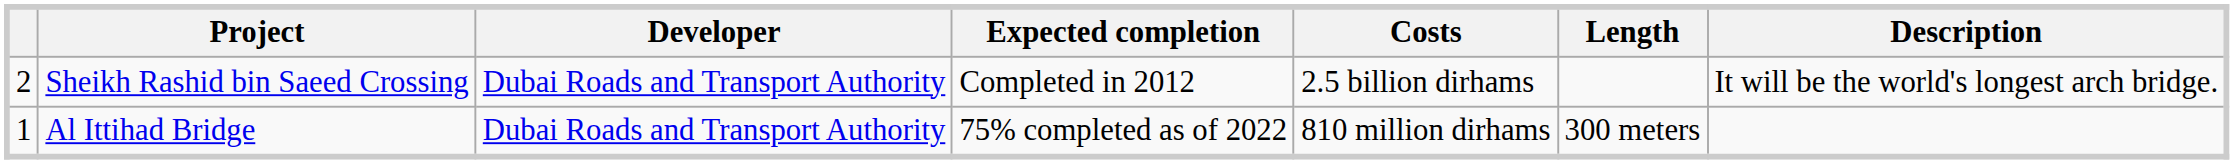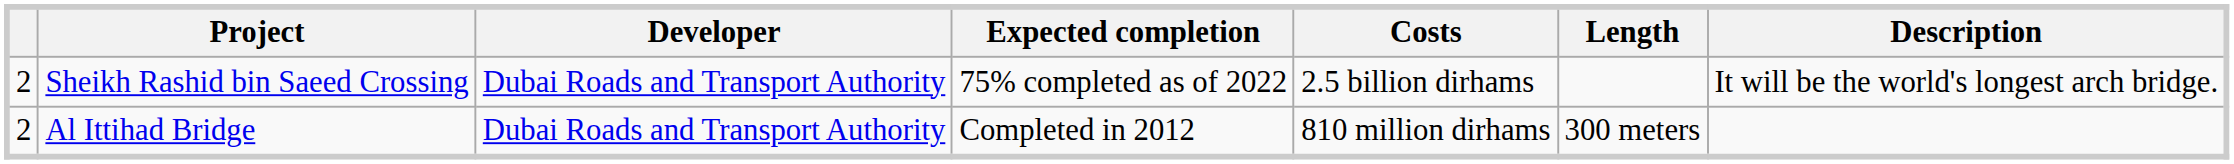 <table class="wikitable sortable" style="border:3px solid #ccc;">
 <tr>
 <th></th>
 <th>Project</th>
 <th>Developer</th>
 <th>Expected completion</th>
 <th>Costs</th>
 <th>Length</th>
 <th>Description</th>
 </tr>
 <tr>
 <td>2</td>
 <td><a href='#'>Sheikh Rashid bin Saeed Crossing</a></td>
 <td><a href='#'>Dubai Roads and Transport Authority</a></td>
-<td>Completed in 2012</td>
+<td>75% completed as of 2022</td>
 <td>2.5 billion dirhams</td>
 <td></td>
 <td>It will be the world's longest arch bridge.</td>
 </tr>
 <tr>
-<td>1</td>
+<td>2</td>
 <td><a href='#'>Al Ittihad Bridge</a></td>
 <td><a href='#'>Dubai Roads and Transport Authority</a></td>
-<td>75% completed as of 2022</td>
+<td>Completed in 2012</td>
 <td>810 million dirhams</td>
 <td>300 meters</td>
 <td></td>
 </tr>
 </table>
